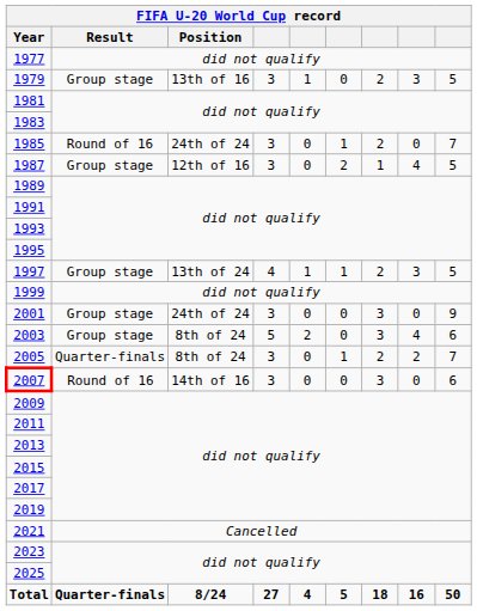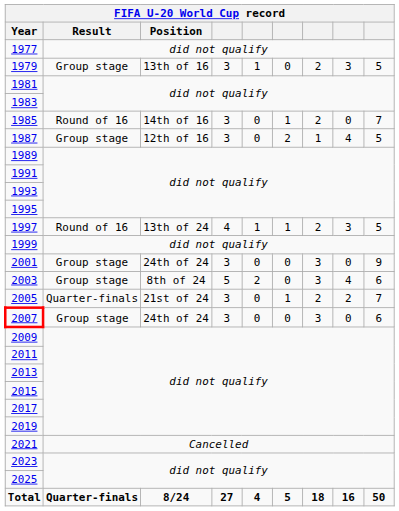 <table class="wikitable" style="text-align: center;">
 <tr>
 <th colspan=10><a href='#'>FIFA U-20 World Cup</a> record</th>
 </tr>
 <tr>
 <th>Year</th>
 <th>Result</th>
 <th>Position</th>
 <th style="width:30px;"></th>
 <th style="width:30px;"></th>
 <th style="width:30px;"></th>
 <th style="width:30px;"></th>
 <th style="width:30px;"></th>
 <th style="width:30px;"></th>
 </tr>
 <tr>
 <td> <a href='#'>1977</a></td>
 <td colspan="9"><em>did not qualify</em></td>
 </tr>
 <tr>
 <td> <a href='#'>1979</a></td>
 <td>Group stage</td>
 <td>13th of 16</td>
 <td>3</td>
 <td>1</td>
 <td>0</td>
 <td>2</td>
 <td>3</td>
 <td>5</td>
 </tr>
 <tr>
 <td> <a href='#'>1981</a></td>
 <td colspan="9" rowspan="2"><em>did not qualify</em></td>
 </tr>
 <tr>
 <td> <a href='#'>1983</a></td>
 </tr>
 <tr>
 <td> <a href='#'>1985</a></td>
 <td>Round of 16</td>
-<td>24th of 24</td>
+<td>14th of 16</td>
 <td>3</td>
 <td>0</td>
 <td>1</td>
 <td>2</td>
 <td>0</td>
 <td>7</td>
 </tr>
 <tr>
 <td> <a href='#'>1987</a></td>
 <td>Group stage</td>
 <td>12th of 16</td>
 <td>3</td>
 <td>0</td>
 <td>2</td>
 <td>1</td>
 <td>4</td>
 <td>5</td>
 </tr>
 <tr>
 <td> <a href='#'>1989</a></td>
 <td colspan="9" rowspan="4"><em>did not qualify</em></td>
 </tr>
 <tr>
 <td> <a href='#'>1991</a></td>
 </tr>
 <tr>
 <td> <a href='#'>1993</a></td>
 </tr>
 <tr>
 <td> <a href='#'>1995</a></td>
 </tr>
 <tr>
 <td> <a href='#'>1997</a></td>
-<td>Group stage</td>
+<td>Round of 16</td>
 <td>13th of 24</td>
 <td>4</td>
 <td>1</td>
 <td>1</td>
 <td>2</td>
 <td>3</td>
 <td>5</td>
 </tr>
 <tr>
 <td> <a href='#'>1999</a></td>
 <td colspan="9"><em>did not qualify</em></td>
 </tr>
 <tr>
 <td> <a href='#'>2001</a></td>
 <td>Group stage</td>
 <td>24th of 24</td>
 <td>3</td>
 <td>0</td>
 <td>0</td>
 <td>3</td>
 <td>0</td>
 <td>9</td>
 </tr>
 <tr>
 <td> <a href='#'>2003</a></td>
 <td>Group stage</td>
 <td>8th of 24</td>
 <td>5</td>
 <td>2</td>
 <td>0</td>
 <td>3</td>
 <td>4</td>
 <td>6</td>
 </tr>
 <tr>
 <td> <a href='#'>2005</a></td>
 <td>Quarter-finals</td>
-<td>8th of 24</td>
+<td>21st of 24</td>
 <td>3</td>
 <td>0</td>
 <td>1</td>
 <td>2</td>
 <td>2</td>
 <td>7</td>
 </tr>
 <tr>
 <td style="border: 3px solid red"> <a href='#'>2007</a></td>
-<td>Round of 16</td>
-<td>14th of 16</td>
+<td>Group stage</td>
+<td>24th of 24</td>
 <td>3</td>
 <td>0</td>
 <td>0</td>
 <td>3</td>
 <td>0</td>
 <td>6</td>
 </tr>
 <tr>
 <td> <a href='#'>2009</a></td>
 <td colspan="9" rowspan="6"><em>did not qualify</em></td>
 </tr>
 <tr>
 <td> <a href='#'>2011</a></td>
 </tr>
 <tr>
 <td> <a href='#'>2013</a></td>
 </tr>
 <tr>
 <td> <a href='#'>2015</a></td>
 </tr>
 <tr>
 <td> <a href='#'>2017</a></td>
 </tr>
 <tr>
 <td> <a href='#'>2019</a></td>
 </tr>
 <tr>
 <td> <a href='#'>2021</a></td>
 <td colspan="9"><em>Cancelled</em></td>
 </tr>
 <tr>
 <td> <a href='#'>2023</a></td>
 <td colspan="9" rowspan="2"><em>did not qualify</em></td>
 </tr>
 <tr>
 <td> <a href='#'>2025</a></td>
 </tr>
 <tr>
 <td><strong>Total</strong></td>
 <td><strong>Quarter-finals</strong></td>
 <td><strong>8/24</strong></td>
 <td><strong>27</strong></td>
 <td><strong>4</strong></td>
 <td><strong>5</strong></td>
 <td><strong>18</strong></td>
 <td><strong>16</strong></td>
 <td><strong>50</strong></td>
 </tr>
 </table>
